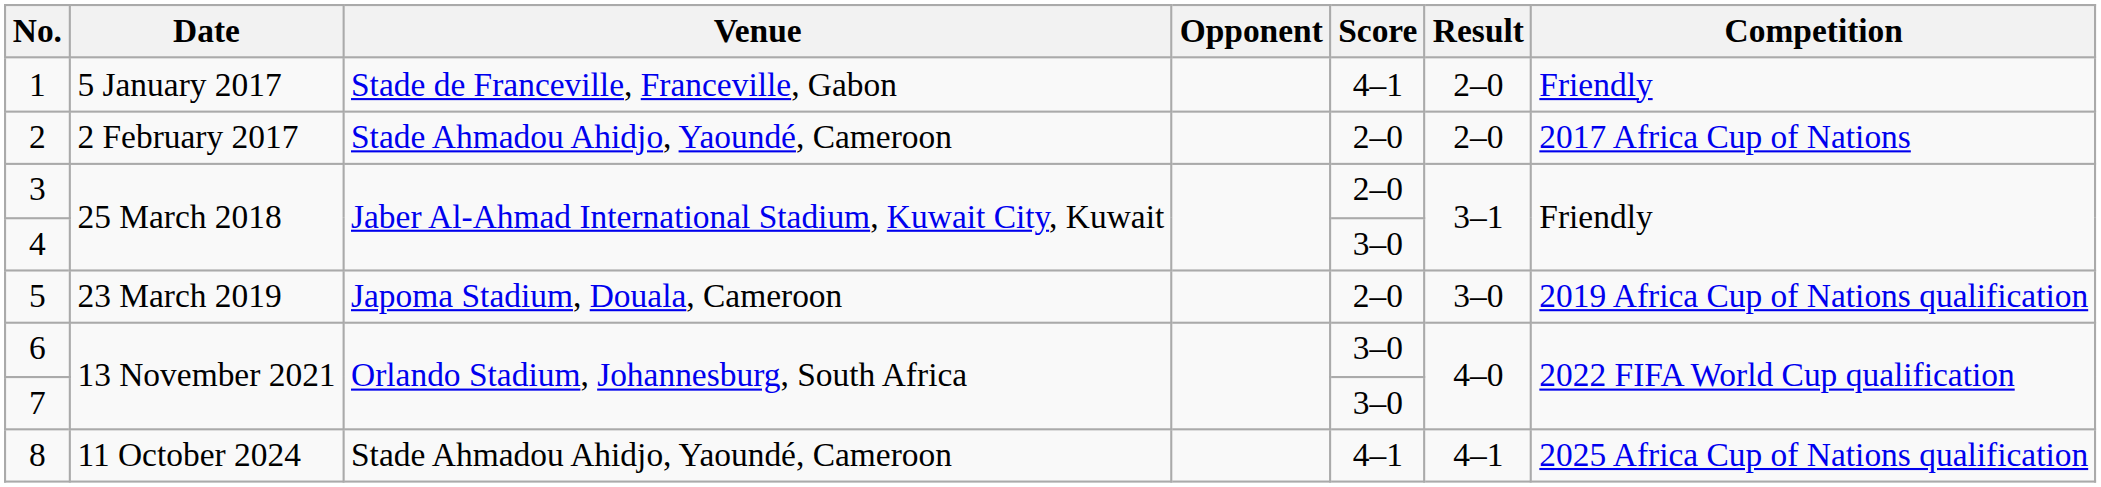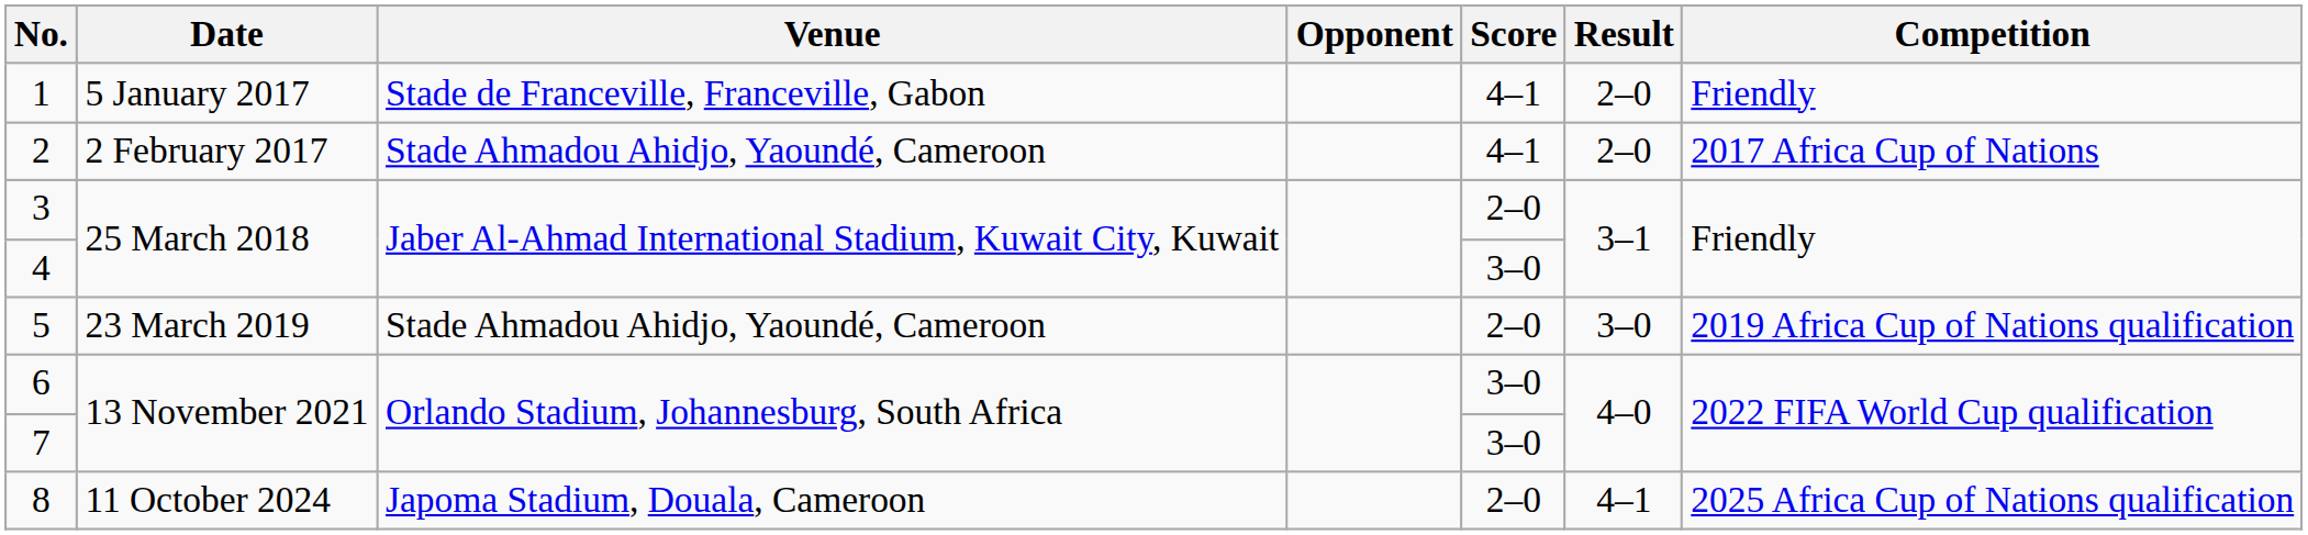 <table class="wikitable sortable">
 <tr>
 <th scope="col">No.</th>
 <th scope="col">Date</th>
 <th scope="col">Venue</th>
 <th scope="col">Opponent</th>
 <th scope="col">Score</th>
 <th scope="col">Result</th>
 <th scope="col">Competition</th>
 </tr>
 <tr>
 <td align="center">1</td>
 <td>5 January 2017</td>
 <td><a href='#'>Stade de Franceville</a>, <a href='#'>Franceville</a>, Gabon</td>
 <td></td>
 <td align="center">4–1</td>
 <td align="center">2–0</td>
 <td><a href='#'>Friendly</a></td>
 </tr>
 <tr>
 <td align="center">2</td>
 <td>2 February 2017</td>
 <td><a href='#'>Stade Ahmadou Ahidjo</a>, <a href='#'>Yaoundé</a>, Cameroon</td>
 <td></td>
-<td align="center">2–0</td>
+<td align="center">4–1</td>
 <td align="center">2–0</td>
 <td><a href='#'>2017 Africa Cup of Nations</a></td>
 </tr>
 <tr>
 <td align="center">3</td>
 <td rowspan="2">25 March 2018</td>
 <td rowspan="2"><a href='#'>Jaber Al-Ahmad International Stadium</a>, <a href='#'>Kuwait City</a>, Kuwait</td>
 <td rowspan="2"></td>
 <td align="center">2–0</td>
 <td rowspan="2" align="center">3–1</td>
 <td rowspan="2">Friendly</td>
 </tr>
 <tr>
 <td align="center">4</td>
 <td align="center">3–0</td>
 </tr>
 <tr>
 <td align="center">5</td>
 <td>23 March 2019</td>
-<td><a href='#'>Japoma Stadium</a>, <a href='#'>Douala</a>, Cameroon</td>
+<td>Stade Ahmadou Ahidjo, Yaoundé, Cameroon</td>
 <td></td>
 <td align="center">2–0</td>
 <td align="center">3–0</td>
 <td><a href='#'>2019 Africa Cup of Nations qualification</a></td>
 </tr>
 <tr>
 <td align="center">6</td>
 <td rowspan="2">13 November 2021</td>
 <td rowspan="2"><a href='#'>Orlando Stadium</a>, <a href='#'>Johannesburg</a>, South Africa</td>
 <td rowspan="2"></td>
 <td align="center">3–0</td>
 <td rowspan="2" align="center">4–0</td>
 <td rowspan="2"><a href='#'>2022 FIFA World Cup qualification</a></td>
 </tr>
 <tr>
 <td align="center">7</td>
 <td align="center">3–0</td>
 </tr>
 <tr>
 <td align="center">8</td>
 <td>11 October 2024</td>
-<td>Stade Ahmadou Ahidjo, Yaoundé, Cameroon</td>
+<td><a href='#'>Japoma Stadium</a>, <a href='#'>Douala</a>, Cameroon</td>
 <td></td>
-<td align="center">4–1</td>
+<td align="center">2–0</td>
 <td align="center">4–1</td>
 <td><a href='#'>2025 Africa Cup of Nations qualification</a></td>
 </tr>
 </table>
